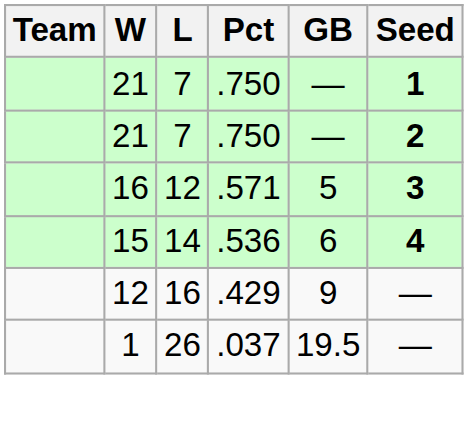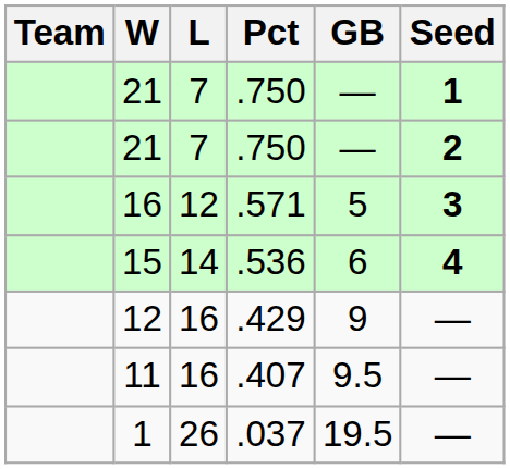 <table class=wikitable align=center>
 <tr>
 <th>Team</th>
 <th>W</th>
 <th>L</th>
 <th>Pct</th>
 <th>GB</th>
 <th>Seed</th>
 </tr>
 <tr bgcolor=ccffcc align=center>
 <td></td>
 <td>21</td>
 <td>7</td>
 <td>.750</td>
 <td>—</td>
 <td><strong>1</strong></td>
 </tr>
 <tr bgcolor=ccffcc align=center>
 <td></td>
 <td>21</td>
 <td>7</td>
 <td>.750</td>
 <td>—</td>
 <td><strong>2</strong></td>
 </tr>
 <tr bgcolor=ccffcc align=center>
 <td></td>
 <td>16</td>
 <td>12</td>
 <td>.571</td>
 <td>5</td>
 <td><strong>3</strong></td>
 </tr>
 <tr bgcolor=ccffcc align=center>
 <td></td>
 <td>15</td>
 <td>14</td>
 <td>.536</td>
 <td>6</td>
 <td><strong>4</strong></td>
 </tr>
 <tr align=center>
 <td></td>
 <td>12</td>
 <td>16</td>
 <td>.429</td>
 <td>9</td>
 <td>—</td>
 </tr>
 <tr align=center>
 <td></td>
+<td>11</td>
+<td>16</td>
+<td>.407</td>
+<td>9.5</td>
+<td>—</td>
+</tr>
+<tr align=center>
+<td></td>
 <td>1</td>
 <td>26</td>
 <td>.037</td>
 <td>19.5</td>
 <td>—</td>
 </tr>
 </table>
